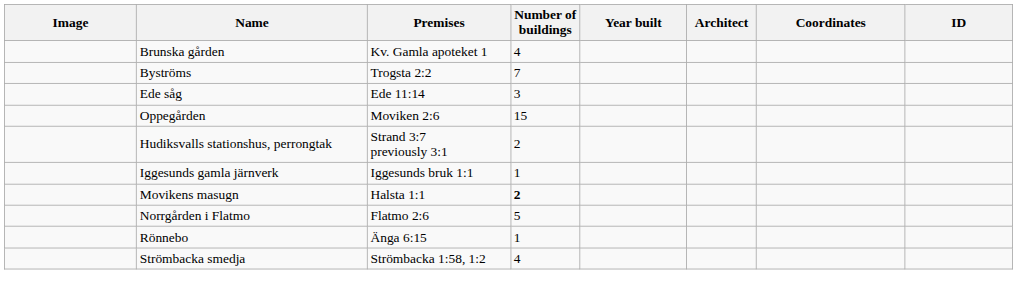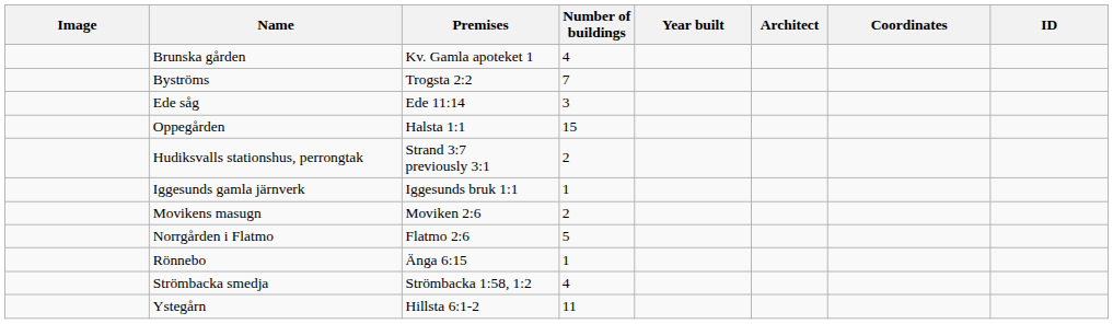 <table class="wikitable" width="95%">
 <tr>
 <th width="150">Image</th>
 <th>Name</th>
 <th>Premises</th>
 <th width="75">Number of<br>buildings</th>
 <th width="120">Year built</th>
 <th>Architect</th>
 <th width="170">Coordinates</th>
 <th width="120">ID</th>
 </tr>
 <tr>
 <td></td>
 <td>Brunska gården</td>
 <td>Kv. Gamla apoteket 1</td>
 <td>4</td>
 <td></td>
 <td></td>
 <td></td>
 <td></td>
 </tr>
 <tr>
 <td></td>
 <td Byströms i Trogsta>Byströms</td>
 <td>Trogsta 2:2</td>
 <td>7</td>
 <td></td>
 <td></td>
 <td></td>
 <td></td>
 </tr>
 <tr>
 <td></td>
 <td>Ede såg</td>
 <td>Ede 11:14</td>
 <td>3</td>
 <td></td>
 <td></td>
 <td></td>
 <td></td>
 </tr>
 <tr>
 <td></td>
 <td>Oppegården</td>
-<td>Moviken 2:6</td>
+<td>Halsta 1:1</td>
 <td>15</td>
 <td></td>
 <td></td>
 <td></td>
 <td></td>
 </tr>
 <tr>
 <td></td>
 <td Hudiksvalls station>Hudiksvalls stationshus, perrongtak</td>
 <td>Strand 3:7<br>previously 3:1</td>
 <td>2</td>
 <td></td>
 <td></td>
 <td></td>
 <td></td>
 </tr>
 <tr>
 <td></td>
 <td Iggesunds bruk>Iggesunds gamla järnverk</td>
 <td>Iggesunds bruk 1:1</td>
 <td>1</td>
 <td></td>
 <td></td>
 <td></td>
 <td></td>
 </tr>
 <tr>
 <td></td>
 <td>Movikens masugn</td>
-<td>Halsta 1:1</td>
-<td><strong>2</strong></td>
+<td>Moviken 2:6</td>
+<td>2</td>
 <td></td>
 <td></td>
 <td></td>
 <td></td>
 </tr>
 <tr>
 <td></td>
 <td>Norrgården i Flatmo</td>
 <td>Flatmo 2:6</td>
 <td>5</td>
 <td></td>
 <td></td>
 <td></td>
 <td></td>
 </tr>
 <tr>
 <td></td>
 <td>Rönnebo</td>
 <td>Änga 6:15</td>
 <td>1</td>
 <td></td>
 <td></td>
 <td></td>
 <td></td>
 </tr>
 <tr>
 <td></td>
 <td>Strömbacka smedja</td>
 <td>Strömbacka 1:58, 1:2</td>
 <td>4</td>
 <td></td>
 <td></td>
 <td></td>
 <td></td>
 </tr>
+<tr>
+<td></td>
+<td Ystegårn i Hillsta>Ystegårn</td>
+<td>Hillsta 6:1-2</td>
+<td>11</td>
+<td></td>
+<td></td>
+<td></td>
+<td></td>
+</tr>
 </table>
